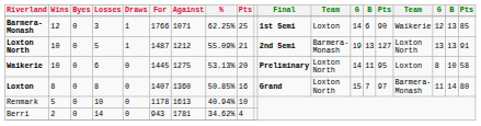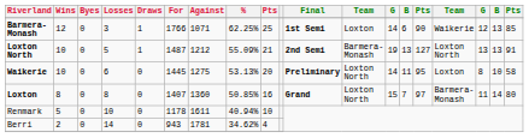 <table style="font-size: 85%; text-align: left;" class="wikitable">
 <tr>
 <th style="color:crimson">Riverland</th>
 <th style="color:crimson">Wins</th>
 <th style="color:crimson">Byes</th>
 <th style="color:crimson">Losses</th>
 <th style="color:crimson">Draws</th>
 <th style="color:crimson">For</th>
 <th style="color:crimson">Against</th>
 <th style="color:crimson">%</th>
 <th style="color:crimson">Pts</th>
 <th></th>
 <th style="color:green">Final</th>
 <th style="color:green">Team</th>
 <th style="color:green">G</th>
 <th style="color:green">B</th>
 <th style="color:green">Pts</th>
 <th style="color:green">Team</th>
 <th style="color:green">G</th>
 <th style="color:green">B</th>
 <th style="color:green">Pts</th>
 </tr>
 <tr>
 </tr>
 <tr>
 </tr>
 <tr>
 <td><strong>Barmera-Monash</strong></td>
 <td>12</td>
 <td>0</td>
 <td>3</td>
 <td>1</td>
 <td>1766</td>
 <td>1071</td>
 <td>62.25%</td>
 <td>25</td>
 <td></td>
 <td><strong>1st Semi</strong></td>
 <td>Loxton</td>
 <td>14</td>
 <td>6</td>
 <td>90</td>
 <td>Waikerie</td>
 <td>12</td>
 <td>13</td>
 <td>85</td>
 </tr>
 <tr>
 <td><strong>Loxton North</strong></td>
 <td>10</td>
 <td>0</td>
 <td>5</td>
 <td>1</td>
 <td>1487</td>
 <td>1212</td>
 <td>55.09%</td>
 <td>21</td>
 <td></td>
 <td><strong>2nd Semi</strong></td>
 <td>Barmera-Monash</td>
 <td>19</td>
 <td>13</td>
 <td>127</td>
 <td>Loxton North</td>
 <td>13</td>
 <td>13</td>
 <td>91</td>
 </tr>
 <tr>
 <td><strong>Waikerie</strong></td>
 <td>10</td>
 <td>0</td>
 <td>6</td>
 <td>0</td>
 <td>1445</td>
 <td>1275</td>
 <td>53.13%</td>
 <td>20</td>
 <td></td>
 <td><strong>Preliminary</strong></td>
 <td>Loxton North</td>
 <td>14</td>
 <td>11</td>
 <td>95</td>
 <td>Loxton</td>
 <td>8</td>
 <td>10</td>
 <td>58</td>
 </tr>
 <tr>
 <td><strong>Loxton</strong></td>
 <td>8</td>
 <td>0</td>
 <td>8</td>
 <td>0</td>
 <td>1407</td>
 <td>1360</td>
 <td>50.85%</td>
 <td>16</td>
 <td></td>
 <td><strong>Grand</strong></td>
 <td>Loxton North</td>
 <td>15</td>
 <td>7</td>
 <td>97</td>
 <td>Barmera-Monash</td>
 <td>11</td>
 <td>14</td>
 <td>80</td>
 </tr>
 <tr>
 <td>Renmark</td>
 <td>5</td>
 <td>0</td>
 <td>10</td>
 <td>0</td>
 <td>1178</td>
-<td>1613</td>
+<td>1611</td>
 <td>40.94%</td>
 <td>10</td>
 <td></td>
 </tr>
 <tr>
 <td>Berri</td>
 <td>2</td>
 <td>0</td>
 <td>14</td>
 <td>0</td>
 <td>943</td>
 <td>1781</td>
 <td>34.62%</td>
 <td>4</td>
 <td></td>
 </tr>
 <tr>
 </tr>
 </table>
